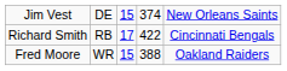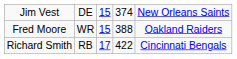 <table class=wikitable style="text-align:center">
 <tr>
 <td>Jim Vest</td>
 <td>DE</td>
 <td><a href='#'>15</a></td>
 <td>374</td>
 <td><a href='#'>New Orleans Saints</a></td>
 </tr>
 <tr>
+<td>Fred Moore</td>
+<td>WR</td>
+<td><a href='#'>15</a></td>
+<td>388</td>
+<td><a href='#'>Oakland Raiders</a></td>
+</tr>
+<tr>
 <td>Richard Smith</td>
 <td>RB</td>
 <td><a href='#'>17</a></td>
 <td>422</td>
 <td><a href='#'>Cincinnati Bengals</a></td>
 </tr>
-<tr>
-<td>Fred Moore</td>
-<td>WR</td>
-<td><a href='#'>15</a></td>
-<td>388</td>
-<td><a href='#'>Oakland Raiders</a></td>
-</tr>
 </table>
